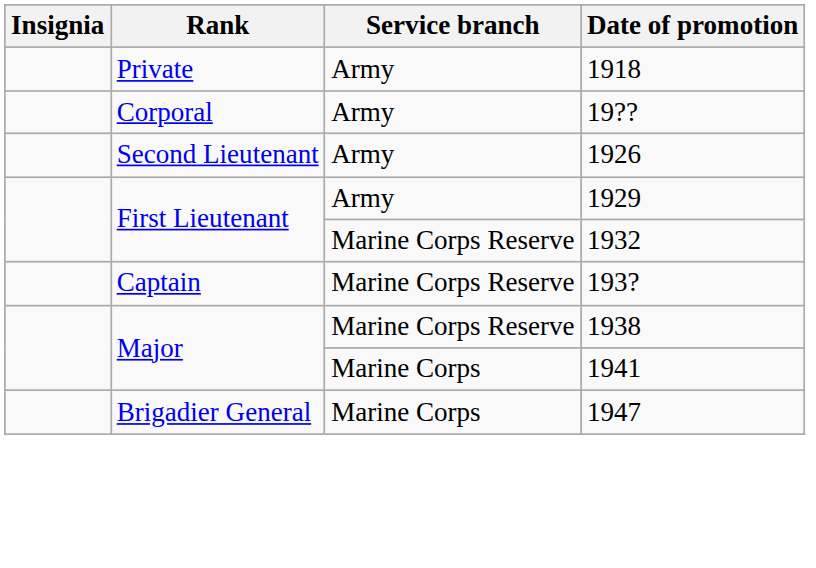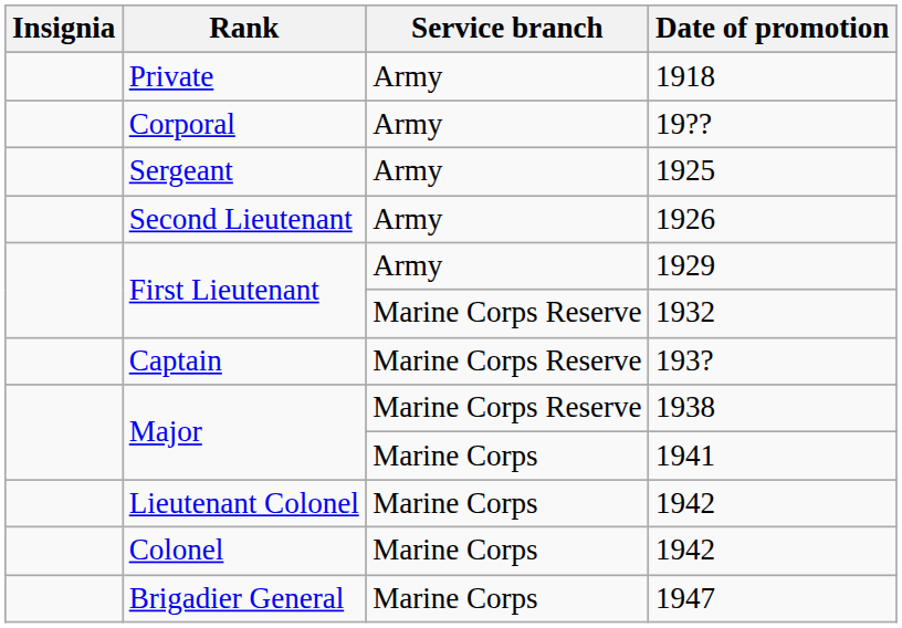 <table class="wikitable">
 <tr>
 <th>Insignia</th>
 <th>Rank</th>
 <th>Service branch</th>
 <th>Date of promotion</th>
 </tr>
 <tr>
 <td align="center"></td>
 <td><a href='#'>Private</a></td>
 <td>Army</td>
 <td>1918</td>
 </tr>
 <tr>
 <td align="center"></td>
 <td><a href='#'>Corporal</a></td>
 <td>Army</td>
 <td>19??</td>
+</tr>
+<tr>
+<td align="center"></td>
+<td><a href='#'>Sergeant</a></td>
+<td>Army</td>
+<td>1925</td>
 </tr>
 <tr>
 <td align="center"></td>
 <td><a href='#'>Second Lieutenant</a></td>
 <td>Army</td>
 <td>1926</td>
 </tr>
 <tr>
 <td align="center" rowspan="2"></td>
 <td rowspan="2"><a href='#'>First Lieutenant</a></td>
 <td>Army</td>
 <td>1929</td>
 </tr>
 <tr>
 <td>Marine Corps Reserve</td>
 <td>1932</td>
 </tr>
 <tr>
 <td align="center"></td>
 <td><a href='#'>Captain</a></td>
 <td>Marine Corps Reserve</td>
 <td>193?</td>
 </tr>
 <tr>
 <td align="center" rowspan="2"></td>
 <td rowspan="2"><a href='#'>Major</a></td>
 <td>Marine Corps Reserve</td>
 <td>1938</td>
 </tr>
 <tr>
 <td>Marine Corps</td>
 <td>1941</td>
 </tr>
 <tr>
 <td align="center"></td>
+<td><a href='#'>Lieutenant Colonel</a></td>
+<td>Marine Corps</td>
+<td>1942</td>
+</tr>
+<tr>
+<td align="center"></td>
+<td><a href='#'>Colonel</a></td>
+<td>Marine Corps</td>
+<td>1942</td>
+</tr>
+<tr>
+<td align="center"></td>
 <td><a href='#'>Brigadier General</a></td>
 <td>Marine Corps</td>
 <td>1947</td>
 </tr>
 </table>
